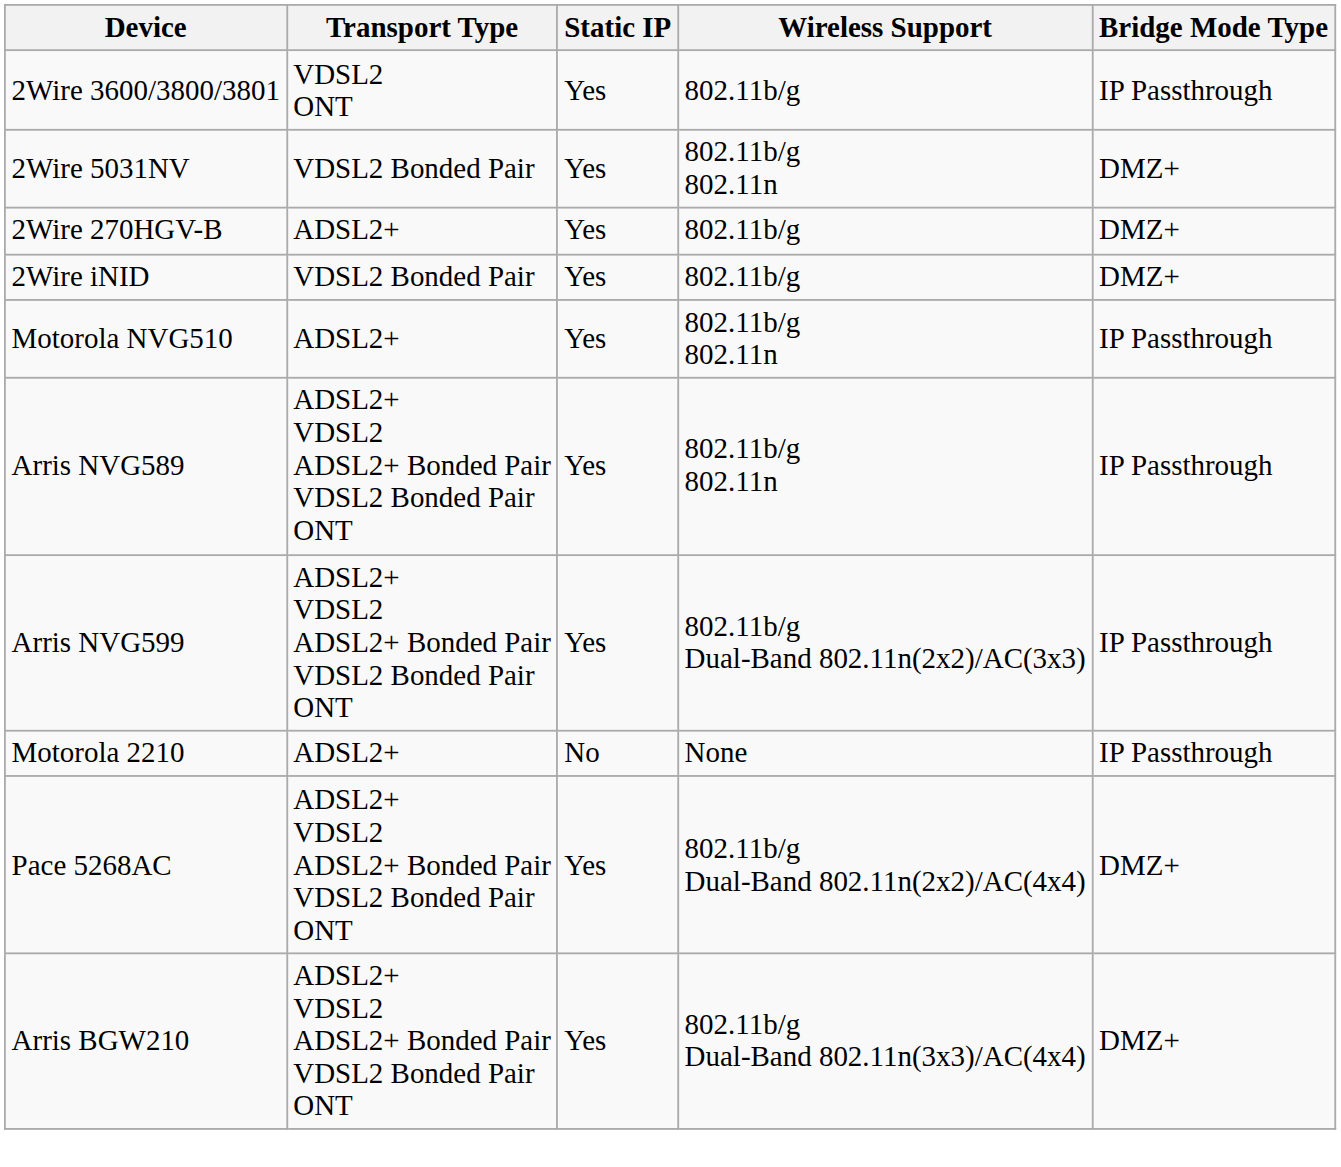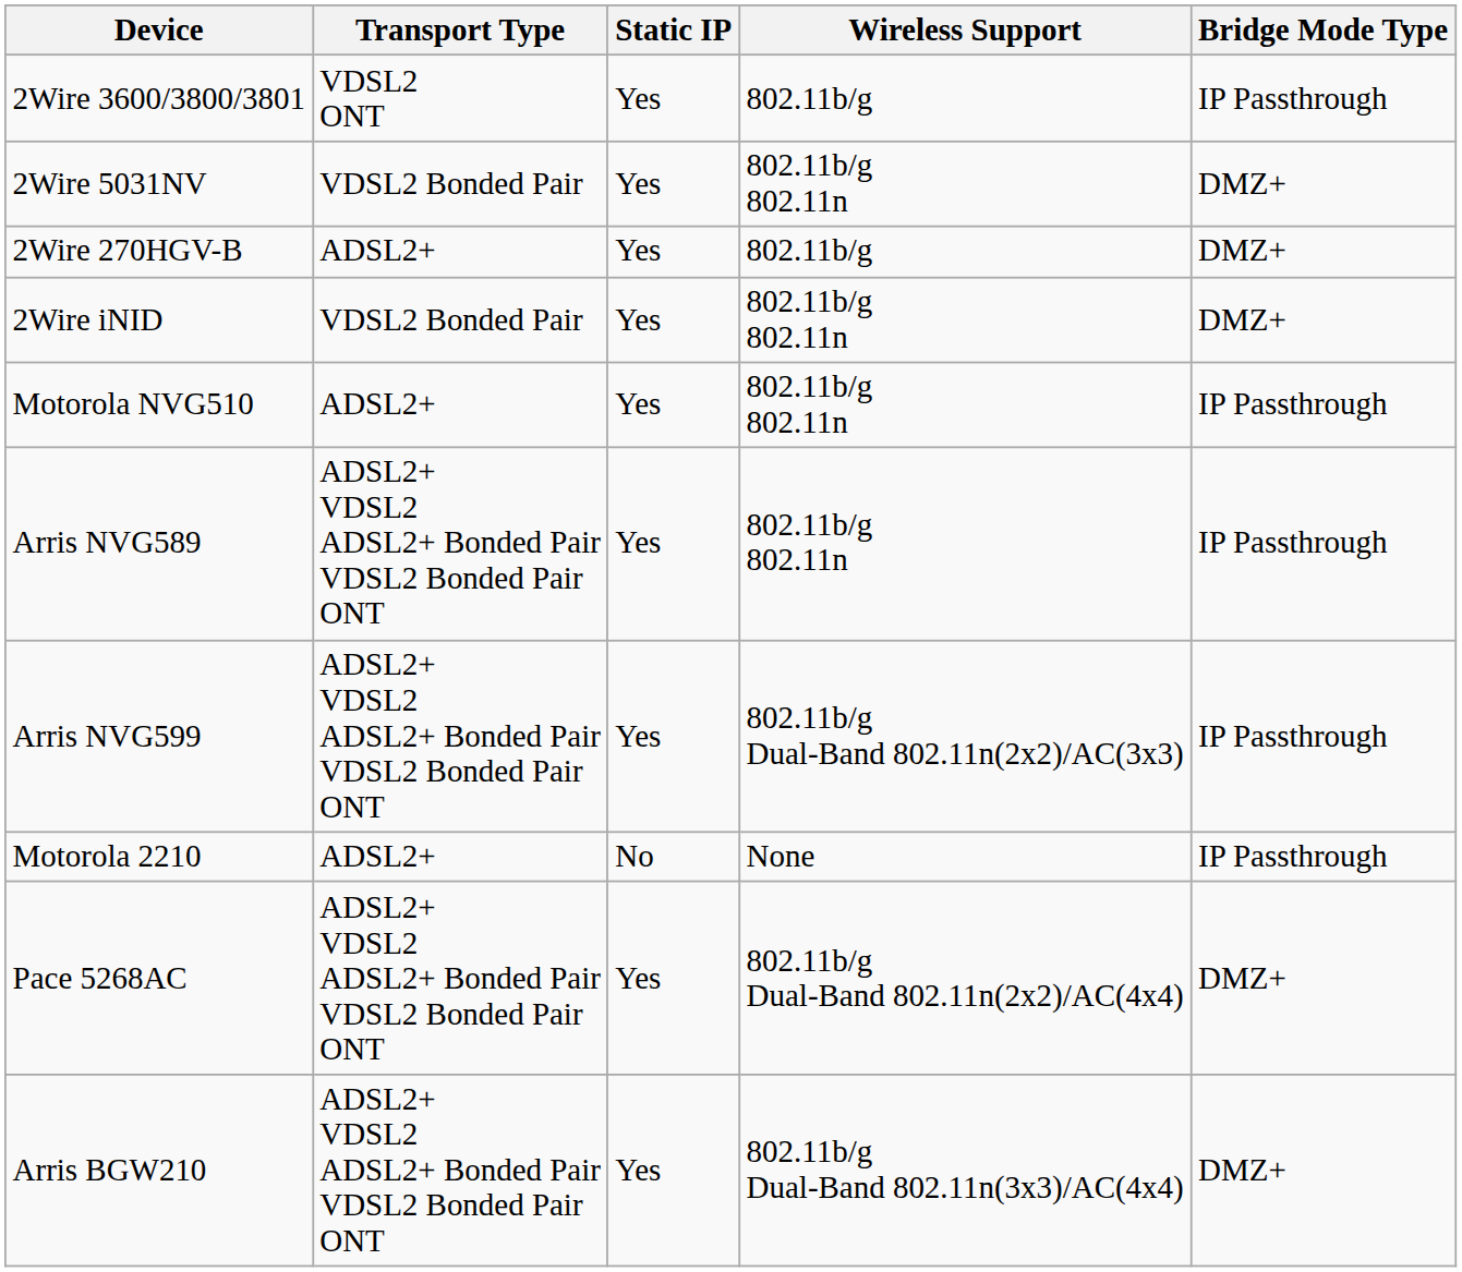 <table class="wikitable">
 <tr>
 <th>Device</th>
 <th>Transport Type</th>
 <th>Static IP</th>
 <th>Wireless Support</th>
 <th>Bridge Mode Type</th>
 </tr>
 <tr>
 <td>2Wire 3600/3800/3801</td>
 <td>VDSL2<br>ONT</td>
 <td>Yes</td>
 <td>802.11b/g</td>
 <td>IP Passthrough</td>
 </tr>
 <tr>
 <td>2Wire 5031NV</td>
 <td>VDSL2 Bonded Pair</td>
 <td>Yes</td>
 <td>802.11b/g<br>802.11n</td>
 <td>DMZ+</td>
 </tr>
 <tr>
 <td>2Wire 270HGV-B</td>
 <td>ADSL2+</td>
 <td>Yes</td>
 <td>802.11b/g</td>
 <td>DMZ+</td>
 </tr>
 <tr>
 <td>2Wire iNID</td>
 <td>VDSL2 Bonded Pair</td>
 <td>Yes</td>
-<td>802.11b/g</td>
+<td>802.11b/g<br>802.11n</td>
 <td>DMZ+</td>
 </tr>
 <tr>
 <td>Motorola NVG510</td>
 <td>ADSL2+</td>
 <td>Yes</td>
 <td>802.11b/g<br>802.11n</td>
 <td>IP Passthrough</td>
 </tr>
 <tr>
 <td>Arris NVG589</td>
 <td>ADSL2+<br>VDSL2<br>ADSL2+ Bonded Pair<br>VDSL2 Bonded Pair<br>ONT</td>
 <td>Yes</td>
 <td>802.11b/g<br>802.11n</td>
 <td>IP Passthrough</td>
 </tr>
 <tr>
 <td>Arris NVG599</td>
 <td>ADSL2+<br>VDSL2<br>ADSL2+ Bonded Pair<br>VDSL2 Bonded Pair<br>ONT</td>
 <td>Yes</td>
 <td>802.11b/g<br>Dual-Band 802.11n(2x2)/AC(3x3)</td>
 <td>IP Passthrough</td>
 </tr>
 <tr>
 <td>Motorola 2210</td>
 <td>ADSL2+</td>
 <td>No</td>
 <td>None</td>
 <td>IP Passthrough</td>
 </tr>
 <tr>
 <td>Pace 5268AC</td>
 <td>ADSL2+<br>VDSL2<br>ADSL2+ Bonded Pair<br>VDSL2 Bonded Pair<br>ONT</td>
 <td>Yes</td>
 <td>802.11b/g<br>Dual-Band 802.11n(2x2)/AC(4x4)</td>
 <td>DMZ+</td>
 </tr>
 <tr>
 <td>Arris BGW210</td>
 <td>ADSL2+<br>VDSL2<br>ADSL2+ Bonded Pair<br>VDSL2 Bonded Pair<br>ONT</td>
 <td>Yes</td>
 <td>802.11b/g<br>Dual-Band 802.11n(3x3)/AC(4x4)</td>
 <td>DMZ+</td>
 </tr>
 </table>
